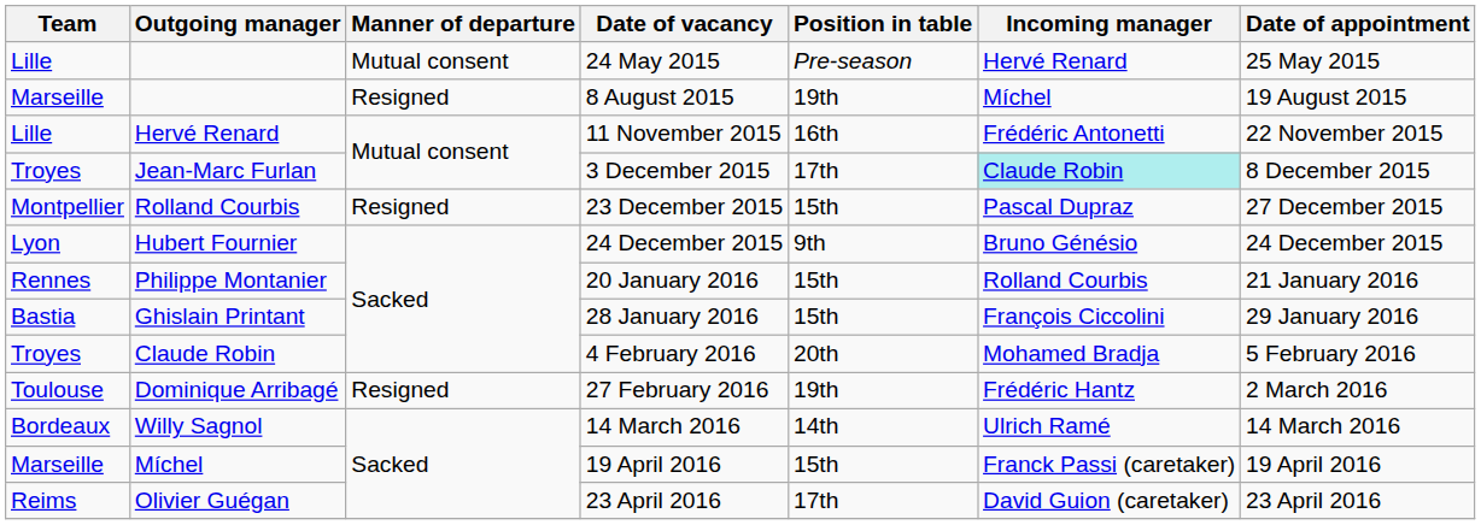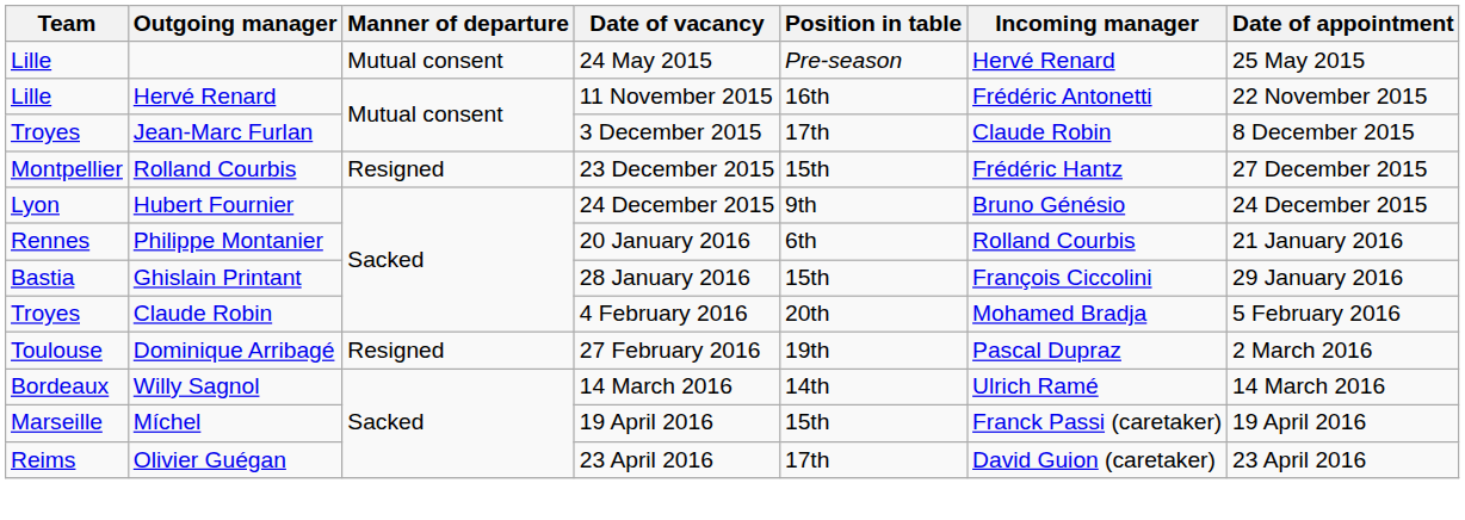 <table class="wikitable sortable">
 <tr>
 <th>Team</th>
 <th>Outgoing manager</th>
 <th>Manner of departure</th>
 <th>Date of vacancy</th>
 <th>Position in table</th>
 <th>Incoming manager</th>
 <th>Date of appointment</th>
 </tr>
 <tr>
 <td><a href='#'>Lille</a></td>
 <td> </td>
 <td>Mutual consent</td>
 <td>24 May 2015</td>
 <td><em>Pre-season</em></td>
 <td> <a href='#'>Hervé Renard</a></td>
 <td>25 May 2015</td>
 </tr>
 <tr>
-<td><a href='#'>Marseille</a></td>
-<td> </td>
-<td>Resigned</td>
-<td>8 August 2015</td>
-<td>19th</td>
-<td> <a href='#'>Míchel</a></td>
-<td>19 August 2015</td>
-</tr>
-<tr>
 <td><a href='#'>Lille</a></td>
 <td> <a href='#'>Hervé Renard</a></td>
 <td rowspan=2>Mutual consent</td>
 <td>11 November 2015 </td>
 <td>16th</td>
 <td> <a href='#'>Frédéric Antonetti</a></td>
 <td>22 November 2015 </td>
 </tr>
 <tr>
 <td><a href='#'>Troyes</a></td>
 <td> <a href='#'>Jean-Marc Furlan</a></td>
 <td>3 December 2015 </td>
 <td>17th</td>
-<td style="background: paleturquoise;"> <a href='#'>Claude Robin</a></td>
+<td> <a href='#'>Claude Robin</a></td>
 <td>8 December 2015 </td>
 </tr>
 <tr>
 <td><a href='#'>Montpellier</a></td>
 <td> <a href='#'>Rolland Courbis</a></td>
 <td>Resigned</td>
 <td>23 December 2015 </td>
 <td>15th</td>
-<td> <a href='#'>Pascal Dupraz</a></td>
+<td> <a href='#'>Frédéric Hantz</a></td>
 <td>27 December 2015 </td>
 </tr>
 <tr>
 <td><a href='#'>Lyon</a></td>
 <td> <a href='#'>Hubert Fournier</a></td>
 <td rowspan=4>Sacked</td>
 <td>24 December 2015 </td>
 <td>9th</td>
 <td> <a href='#'>Bruno Génésio</a></td>
 <td>24 December 2015</td>
 </tr>
 <tr>
 <td><a href='#'>Rennes</a></td>
 <td> <a href='#'>Philippe Montanier</a></td>
 <td>20 January 2016 </td>
-<td>15th</td>
+<td>6th</td>
 <td> <a href='#'>Rolland Courbis</a></td>
 <td>21 January 2016</td>
 </tr>
 <tr>
 <td><a href='#'>Bastia</a></td>
 <td> <a href='#'>Ghislain Printant</a></td>
 <td>28 January 2016 </td>
 <td>15th</td>
 <td> <a href='#'>François Ciccolini</a></td>
 <td>29 January 2016</td>
 </tr>
 <tr>
 <td><a href='#'>Troyes</a></td>
 <td> <a href='#'>Claude Robin</a></td>
 <td>4 February 2016 </td>
 <td>20th</td>
 <td> <a href='#'>Mohamed Bradja</a></td>
 <td>5 February 2016</td>
 </tr>
 <tr>
 <td><a href='#'>Toulouse</a></td>
 <td> <a href='#'>Dominique Arribagé</a></td>
 <td>Resigned</td>
 <td>27 February 2016 </td>
 <td>19th</td>
-<td> <a href='#'>Frédéric Hantz</a></td>
+<td> <a href='#'>Pascal Dupraz</a></td>
 <td>2 March 2016 </td>
 </tr>
 <tr>
 <td><a href='#'>Bordeaux</a></td>
 <td> <a href='#'>Willy Sagnol</a></td>
 <td rowspan=3>Sacked</td>
 <td>14 March 2016 </td>
 <td>14th</td>
 <td> <a href='#'>Ulrich Ramé</a></td>
 <td>14 March 2016 </td>
 </tr>
 <tr>
 <td><a href='#'>Marseille</a></td>
 <td> <a href='#'>Míchel</a></td>
 <td>19 April 2016</td>
 <td>15th</td>
 <td> <a href='#'>Franck Passi</a> (caretaker)</td>
 <td>19 April 2016</td>
 </tr>
 <tr>
 <td><a href='#'>Reims</a></td>
 <td> <a href='#'>Olivier Guégan</a></td>
 <td>23 April 2016</td>
 <td>17th</td>
 <td> <a href='#'>David Guion</a> (caretaker)</td>
 <td>23 April 2016</td>
 </tr>
 <tr>
 </tr>
 </table>
